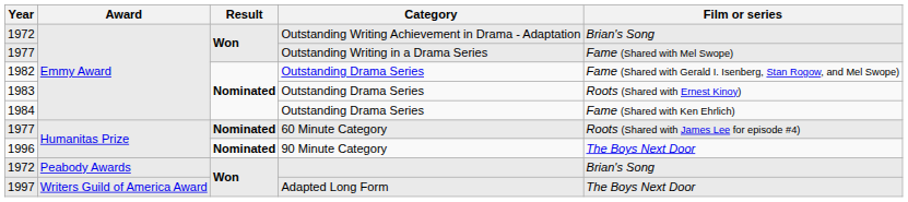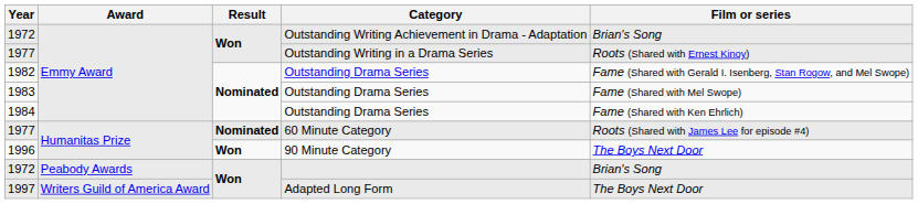 <table class="wikitable" style="font-size: 90%;">
 <tr>
 <th>Year</th>
 <th>Award</th>
 <th>Result</th>
 <th>Category</th>
 <th>Film or series</th>
 </tr>
 <tr style="background-color: #EAEAEA;">
 <td>1972</td>
 <td rowspan=5><a href='#'>Emmy Award</a></td>
 <td rowspan=2><strong>Won</strong></td>
 <td>Outstanding Writing Achievement in Drama - Adaptation</td>
 <td><em>Brian's Song</em></td>
 </tr>
 <tr style="background-color: #EAEAEA;">
 <td>1977</td>
 <td>Outstanding Writing in a Drama Series</td>
-<td><em>Fame</em> <small>(Shared with Mel Swope)</small></td>
+<td><em>Roots</em> <small>(Shared with <a href='#'>Ernest Kinoy</a>)</small></td>
 </tr>
 <tr>
 <td>1982</td>
 <td rowspan=3><strong>Nominated</strong></td>
 <td><a href='#'>Outstanding Drama Series</a></td>
 <td><em>Fame</em> <small>(Shared with Gerald I. Isenberg, <a href='#'>Stan Rogow</a>, and Mel Swope)</small></td>
 </tr>
 <tr>
 <td>1983</td>
 <td>Outstanding Drama Series</td>
-<td><em>Roots</em> <small>(Shared with <a href='#'>Ernest Kinoy</a>)</small></td>
+<td><em>Fame</em> <small>(Shared with Mel Swope)</small></td>
 </tr>
 <tr>
 <td>1984</td>
 <td>Outstanding Drama Series</td>
 <td><em>Fame</em> <small>(Shared with Ken Ehrlich)</small></td>
 </tr>
 <tr style="background-color: #EAEAEA;">
 <td>1977</td>
 <td rowspan=2><a href='#'>Humanitas Prize</a></td>
 <td><strong>Nominated</strong></td>
 <td>60 Minute Category</td>
 <td><em>Roots</em> <small>(Shared with <a href='#'>James Lee</a> for episode #4)</small></td>
 </tr>
 <tr>
 <td>1996</td>
-<td><strong>Nominated</strong></td>
+<td><strong>Won</strong></td>
 <td>90 Minute Category</td>
 <td><em><a href='#'>The Boys Next Door</a></em></td>
 </tr>
 <tr style="background-color: #EAEAEA;">
 <td>1972</td>
 <td><a href='#'>Peabody Awards</a></td>
 <td rowspan=2><strong>Won</strong></td>
 <td></td>
 <td><em>Brian's Song</em></td>
 </tr>
 <tr style="background-color: #EAEAEA;">
 <td>1997</td>
 <td><a href='#'>Writers Guild of America Award</a></td>
 <td>Adapted Long Form</td>
 <td><em>The Boys Next Door</em></td>
 </tr>
 </table>
